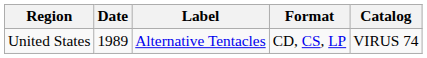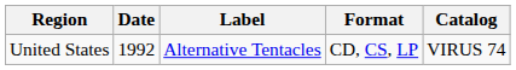 <table class="wikitable">
 <tr>
 <th>Region</th>
 <th>Date</th>
 <th>Label</th>
 <th>Format</th>
 <th>Catalog</th>
 </tr>
 <tr>
 <td>United States</td>
-<td>1989</td>
+<td>1992</td>
 <td><a href='#'>Alternative Tentacles</a></td>
 <td>CD, <a href='#'>CS</a>, <a href='#'>LP</a></td>
 <td>VIRUS 74</td>
 </tr>
 </table>
